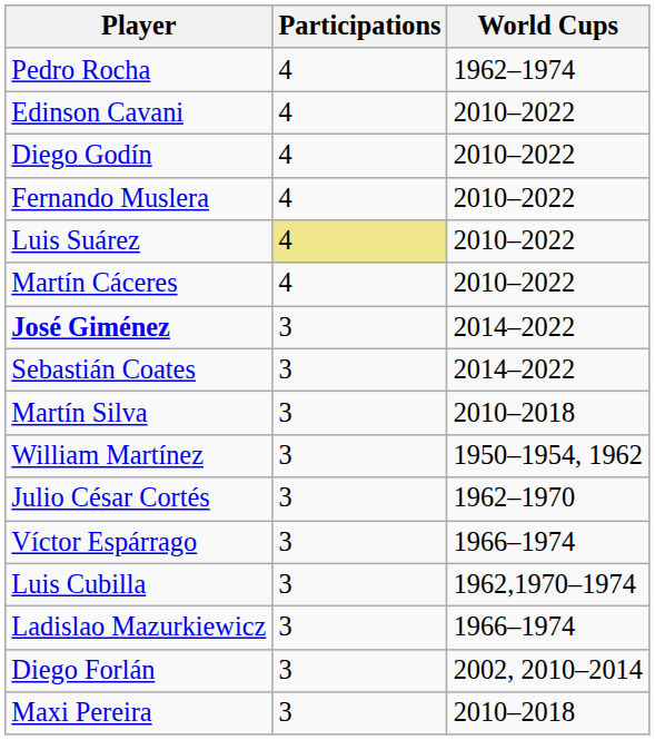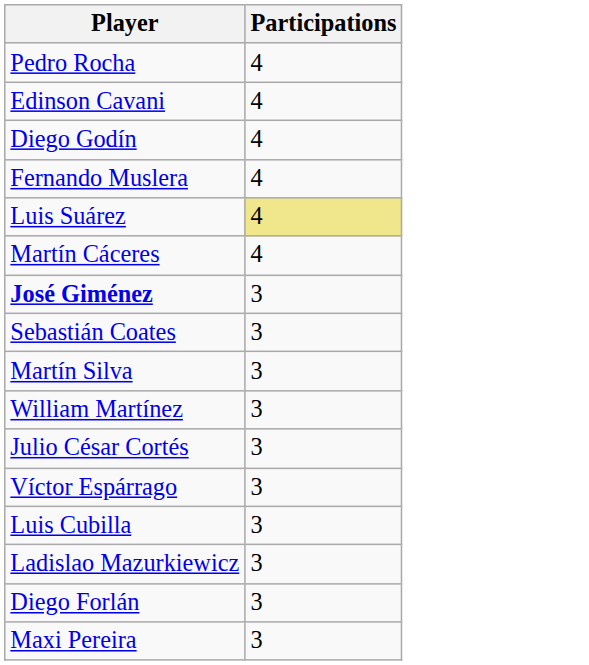 <table class="wikitable">
 <tr>
 <th>Player</th>
 <th>Participations</th>
-<th>World Cups</th>
 </tr>
 <tr>
 <td><a href='#'>Pedro Rocha</a></td>
 <td>4</td>
-<td>1962–1974</td>
 </tr>
 <tr>
 <td><a href='#'>Edinson Cavani</a></td>
 <td>4</td>
-<td>2010–2022</td>
 </tr>
 <tr>
 <td><a href='#'>Diego Godín</a></td>
 <td>4</td>
-<td>2010–2022</td>
 </tr>
 <tr>
 <td><a href='#'>Fernando Muslera</a></td>
 <td>4</td>
-<td>2010–2022</td>
 </tr>
 <tr>
 <td><a href='#'>Luis Suárez</a></td>
 <td style="background: khaki;">4</td>
-<td>2010–2022</td>
 </tr>
 <tr>
 <td><a href='#'>Martín Cáceres</a></td>
 <td>4</td>
-<td>2010–2022</td>
 </tr>
 <tr>
 <td><strong><a href='#'>José Giménez</a></strong></td>
 <td>3</td>
-<td>2014–2022</td>
 </tr>
 <tr>
 <td><a href='#'>Sebastián Coates</a></td>
 <td>3</td>
-<td>2014–2022</td>
 </tr>
 <tr>
 <td><a href='#'>Martín Silva</a></td>
 <td>3</td>
-<td>2010–2018</td>
 </tr>
 <tr>
 <td><a href='#'>William Martínez</a></td>
 <td>3</td>
-<td>1950–1954, 1962</td>
 </tr>
 <tr>
 <td><a href='#'>Julio César Cortés</a></td>
 <td>3</td>
-<td>1962–1970</td>
 </tr>
 <tr>
 <td><a href='#'>Víctor Espárrago</a></td>
 <td>3</td>
-<td>1966–1974</td>
 </tr>
 <tr>
 <td><a href='#'>Luis Cubilla</a></td>
 <td>3</td>
-<td>1962,1970–1974</td>
 </tr>
 <tr>
 <td><a href='#'>Ladislao Mazurkiewicz</a></td>
 <td>3</td>
-<td>1966–1974</td>
 </tr>
 <tr>
 <td><a href='#'>Diego Forlán</a></td>
 <td>3</td>
-<td>2002, 2010–2014</td>
 </tr>
 <tr>
 <td><a href='#'>Maxi Pereira</a></td>
 <td>3</td>
-<td>2010–2018</td>
 </tr>
 </table>
